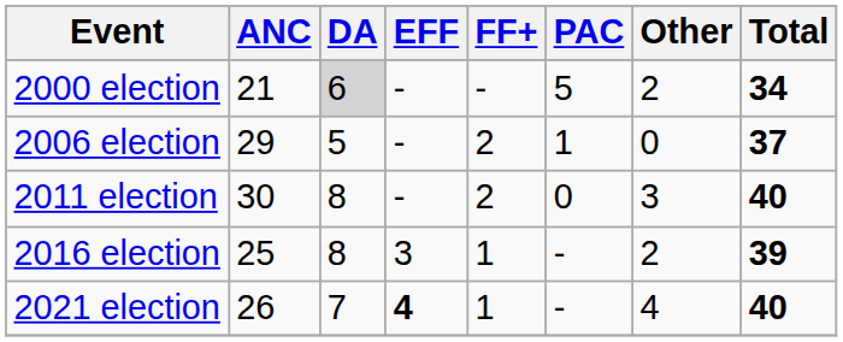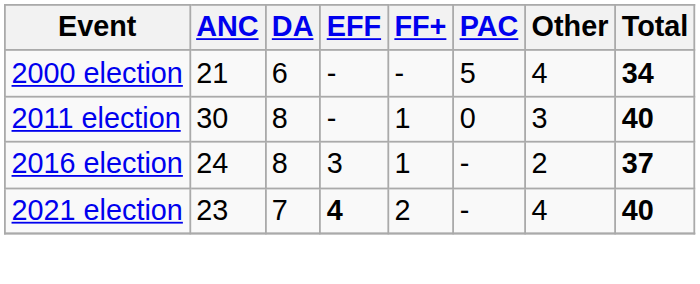 <table class="wikitable">
 <tr>
 <th>Event</th>
 <th><a href='#'>ANC</a></th>
 <th><a href='#'>DA</a></th>
 <th><a href='#'>EFF</a></th>
 <th><a href='#'>FF+</a></th>
 <th><a href='#'>PAC</a></th>
 <th>Other</th>
 <th>Total</th>
 </tr>
 <tr>
 <td><a href='#'>2000 election</a></td>
 <td>21</td>
-<td style="background: lightgrey;">6</td>
+<td>6</td>
 <td>-</td>
 <td>-</td>
 <td>5</td>
-<td>2</td>
+<td>4</td>
 <td><strong>34</strong></td>
-</tr>
-<tr>
-<td><a href='#'>2006 election</a></td>
-<td>29</td>
-<td>5</td>
-<td>-</td>
-<td>2</td>
-<td>1</td>
-<td>0</td>
-<td><strong>37</strong></td>
 </tr>
 <tr>
 <td><a href='#'>2011 election</a></td>
 <td>30</td>
 <td>8</td>
 <td>-</td>
-<td>2</td>
+<td>1</td>
 <td>0</td>
 <td>3</td>
 <td><strong>40</strong></td>
 </tr>
 <tr>
 <td><a href='#'>2016 election</a></td>
-<td>25</td>
+<td>24</td>
 <td>8</td>
 <td>3</td>
 <td>1</td>
 <td>-</td>
 <td>2</td>
-<td><strong>39</strong></td>
+<td><strong>37</strong></td>
 </tr>
 <tr>
 <td><a href='#'>2021 election</a></td>
-<td>26</td>
+<td>23</td>
 <td>7</td>
 <td><strong>4</strong></td>
-<td>1</td>
+<td>2</td>
 <td>-</td>
 <td>4</td>
 <td><strong>40</strong></td>
 </tr>
 <tr>
 </tr>
 </table>
